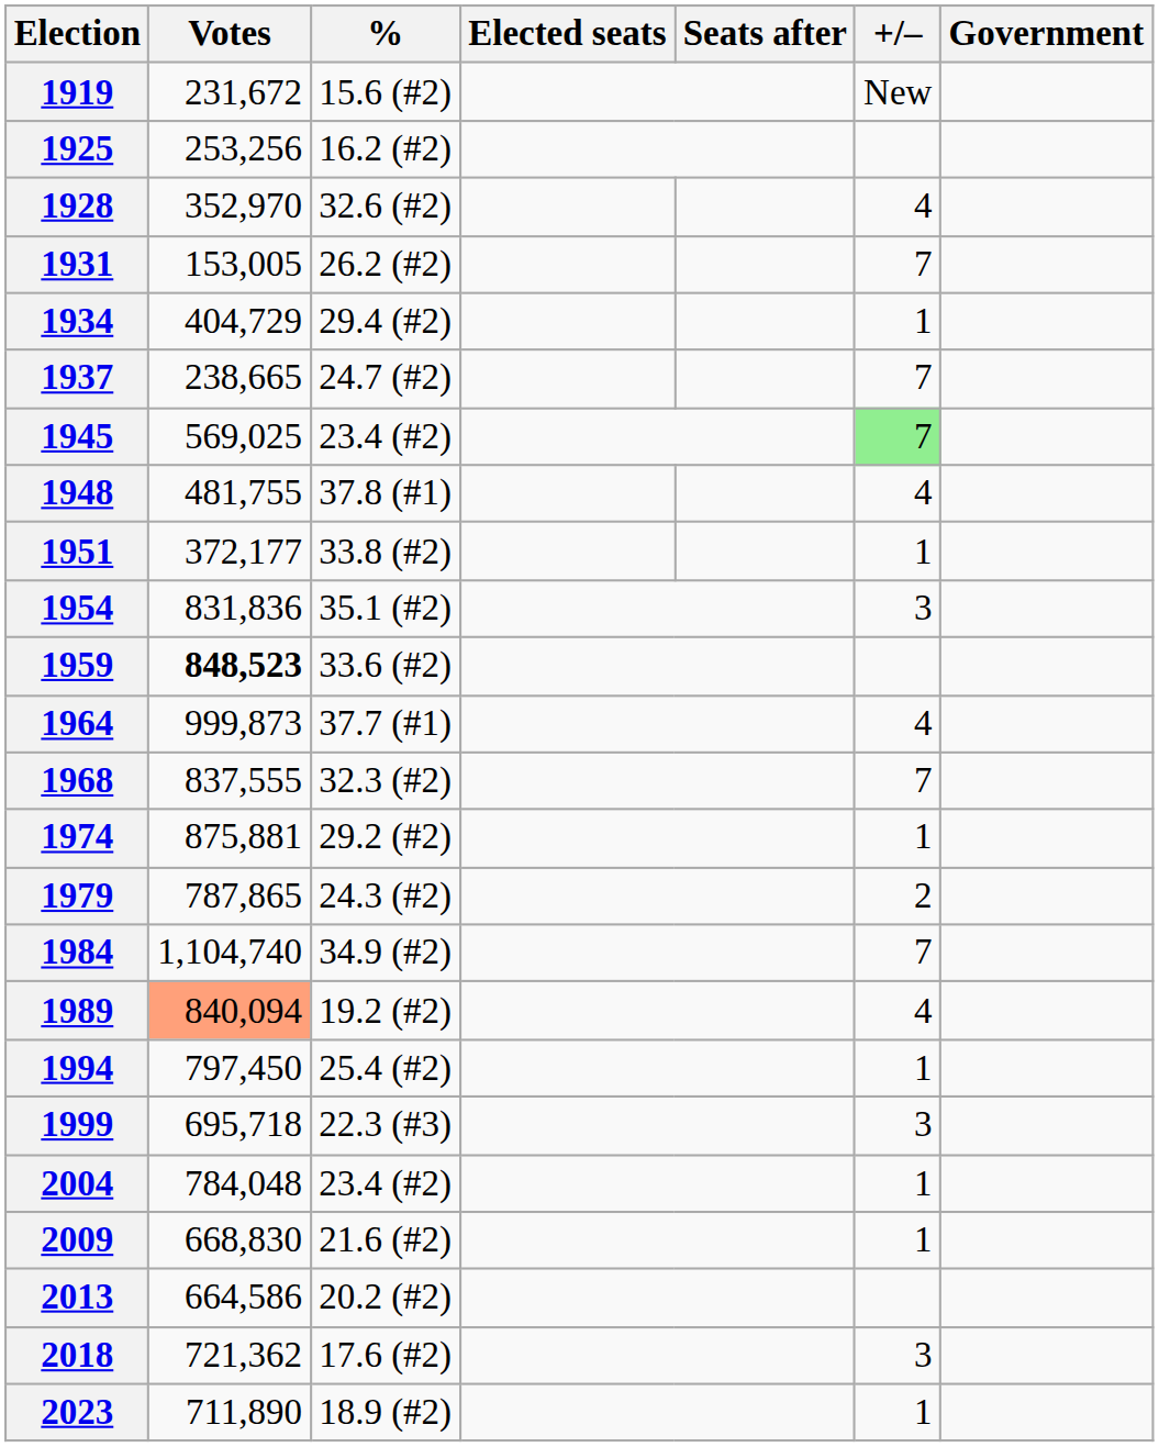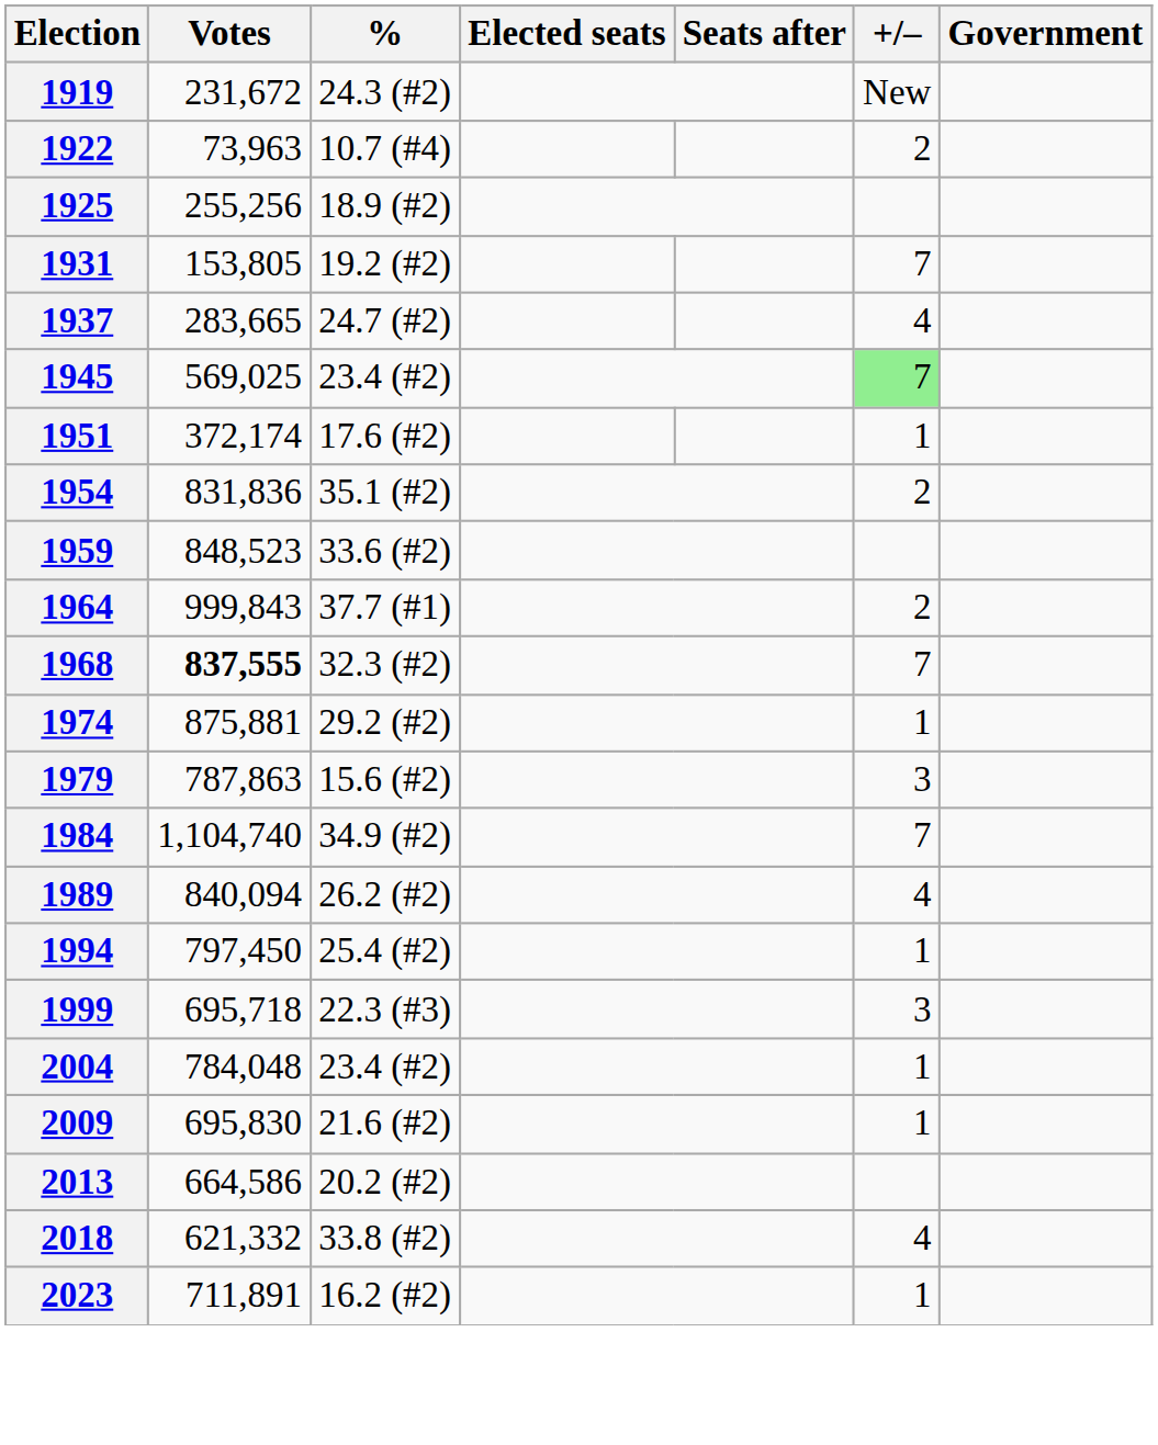 <table class=wikitable style="text-align: right;">
 <tr>
 <th>Election</th>
 <th>Votes</th>
 <th>%</th>
 <th>Elected seats</th>
 <th>Seats after</th>
 <th>+/–</th>
 <th>Government</th>
 </tr>
 <tr>
 <th><a href='#'>1919</a></th>
 <td>231,672</td>
-<td>15.6 (#2)</td>
+<td>24.3 (#2)</td>
 <td colspan=2></td>
 <td>New</td>
 <td></td>
 </tr>
 <tr>
+<th><a href='#'>1922</a></th>
+<td>73,963</td>
+<td>10.7 (#4)</td>
+<td></td>
+<td></td>
+<td> 2</td>
+<td></td>
+</tr>
+<tr>
 <th><a href='#'>1925</a></th>
-<td>253,256</td>
-<td>16.2 (#2)</td>
+<td>255,256</td>
+<td>18.9 (#2)</td>
 <td colspan=2></td>
 <td></td>
 <td></td>
 </tr>
 <tr>
-<th><a href='#'>1928</a></th>
-<td>352,970</td>
-<td>32.6 (#2)</td>
-<td></td>
-<td></td>
-<td> 4</td>
-<td></td>
-</tr>
-<tr>
 <th><a href='#'>1931</a></th>
-<td>153,005</td>
-<td>26.2 (#2)</td>
+<td>153,805</td>
+<td>19.2 (#2)</td>
 <td></td>
 <td></td>
 <td> 7</td>
 <td></td>
 </tr>
 <tr>
-<th><a href='#'>1934</a></th>
-<td>404,729</td>
-<td>29.4 (#2)</td>
-<td></td>
-<td></td>
-<td> 1</td>
-<td></td>
-</tr>
-<tr>
 <th><a href='#'>1937</a></th>
-<td>238,665</td>
+<td>283,665</td>
 <td>24.7 (#2)</td>
 <td></td>
 <td></td>
-<td> 7</td>
+<td> 4</td>
 <td></td>
 </tr>
 <tr>
 <th><a href='#'>1945</a></th>
 <td>569,025</td>
 <td>23.4 (#2)</td>
 <td colspan=2></td>
 <td style="background: lightgreen;"> 7</td>
 <td></td>
 </tr>
 <tr>
-<th><a href='#'>1948</a></th>
-<td>481,755</td>
-<td>37.8 (#1)</td>
-<td></td>
-<td></td>
-<td> 4</td>
-<td></td>
-</tr>
-<tr>
 <th><a href='#'>1951</a></th>
-<td>372,177</td>
-<td>33.8 (#2)</td>
+<td>372,174</td>
+<td>17.6 (#2)</td>
 <td></td>
 <td></td>
 <td> 1</td>
 <td></td>
 </tr>
 <tr>
 <th><a href='#'>1954</a></th>
 <td>831,836</td>
 <td>35.1 (#2)</td>
 <td colspan=2></td>
-<td> 3</td>
+<td> 2</td>
 <td></td>
 </tr>
 <tr>
 <th><a href='#'>1959</a></th>
-<td><strong>848,523</strong></td>
+<td>848,523</td>
 <td>33.6 (#2)</td>
 <td colspan=2></td>
 <td></td>
 <td></td>
 </tr>
 <tr>
 <th><a href='#'>1964</a></th>
-<td>999,873</td>
+<td>999,843</td>
 <td>37.7 (#1)</td>
 <td colspan=2></td>
-<td> 4</td>
+<td> 2</td>
 <td></td>
 </tr>
 <tr>
 <th><a href='#'>1968</a></th>
-<td>837,555</td>
+<td><strong>837,555</strong></td>
 <td>32.3 (#2)</td>
 <td colspan=2></td>
 <td> 7</td>
 <td></td>
 </tr>
 <tr>
 <th><a href='#'>1974</a></th>
 <td>875,881</td>
 <td>29.2 (#2)</td>
 <td colspan=2></td>
 <td> 1</td>
 <td></td>
 </tr>
 <tr>
 <th><a href='#'>1979</a></th>
-<td>787,865</td>
-<td>24.3 (#2)</td>
+<td>787,863</td>
+<td>15.6 (#2)</td>
 <td colspan=2></td>
-<td> 2</td>
+<td> 3</td>
 <td></td>
 </tr>
 <tr>
 <th><a href='#'>1984</a></th>
 <td>1,104,740</td>
 <td>34.9 (#2)</td>
 <td colspan=2></td>
 <td> 7</td>
 <td></td>
 </tr>
 <tr>
 <th><a href='#'>1989</a></th>
-<td style="background: lightsalmon;">840,094</td>
-<td>19.2 (#2)</td>
+<td>840,094</td>
+<td>26.2 (#2)</td>
 <td colspan=2></td>
 <td> 4</td>
 <td></td>
 </tr>
 <tr>
 <th><a href='#'>1994</a></th>
 <td>797,450</td>
 <td>25.4 (#2)</td>
 <td colspan=2></td>
 <td> 1</td>
 <td></td>
 </tr>
 <tr>
 <th><a href='#'>1999</a></th>
 <td>695,718</td>
 <td>22.3 (#3)</td>
 <td colspan=2></td>
 <td> 3</td>
 <td></td>
 </tr>
 <tr>
 <th><a href='#'>2004</a></th>
 <td>784,048</td>
 <td>23.4 (#2)</td>
 <td colspan=2></td>
 <td> 1</td>
 <td></td>
 </tr>
 <tr>
 <th><a href='#'>2009</a></th>
-<td>668,830</td>
+<td>695,830</td>
 <td>21.6 (#2)</td>
 <td colspan=2></td>
 <td> 1</td>
 <td></td>
 </tr>
 <tr>
 <th><a href='#'>2013</a></th>
 <td>664,586</td>
 <td>20.2 (#2)</td>
 <td colspan=2></td>
 <td></td>
 <td></td>
 </tr>
 <tr>
 <th><a href='#'>2018</a></th>
-<td>721,362</td>
-<td>17.6 (#2)</td>
+<td>621,332</td>
+<td>33.8 (#2)</td>
 <td colspan=2></td>
-<td> 3</td>
+<td> 4</td>
 <td></td>
 </tr>
 <tr>
 <th><a href='#'>2023</a></th>
-<td>711,890</td>
-<td>18.9 (#2)</td>
+<td>711,891</td>
+<td>16.2 (#2)</td>
 <td colspan=2></td>
 <td> 1</td>
 <td></td>
 </tr>
 </table>
